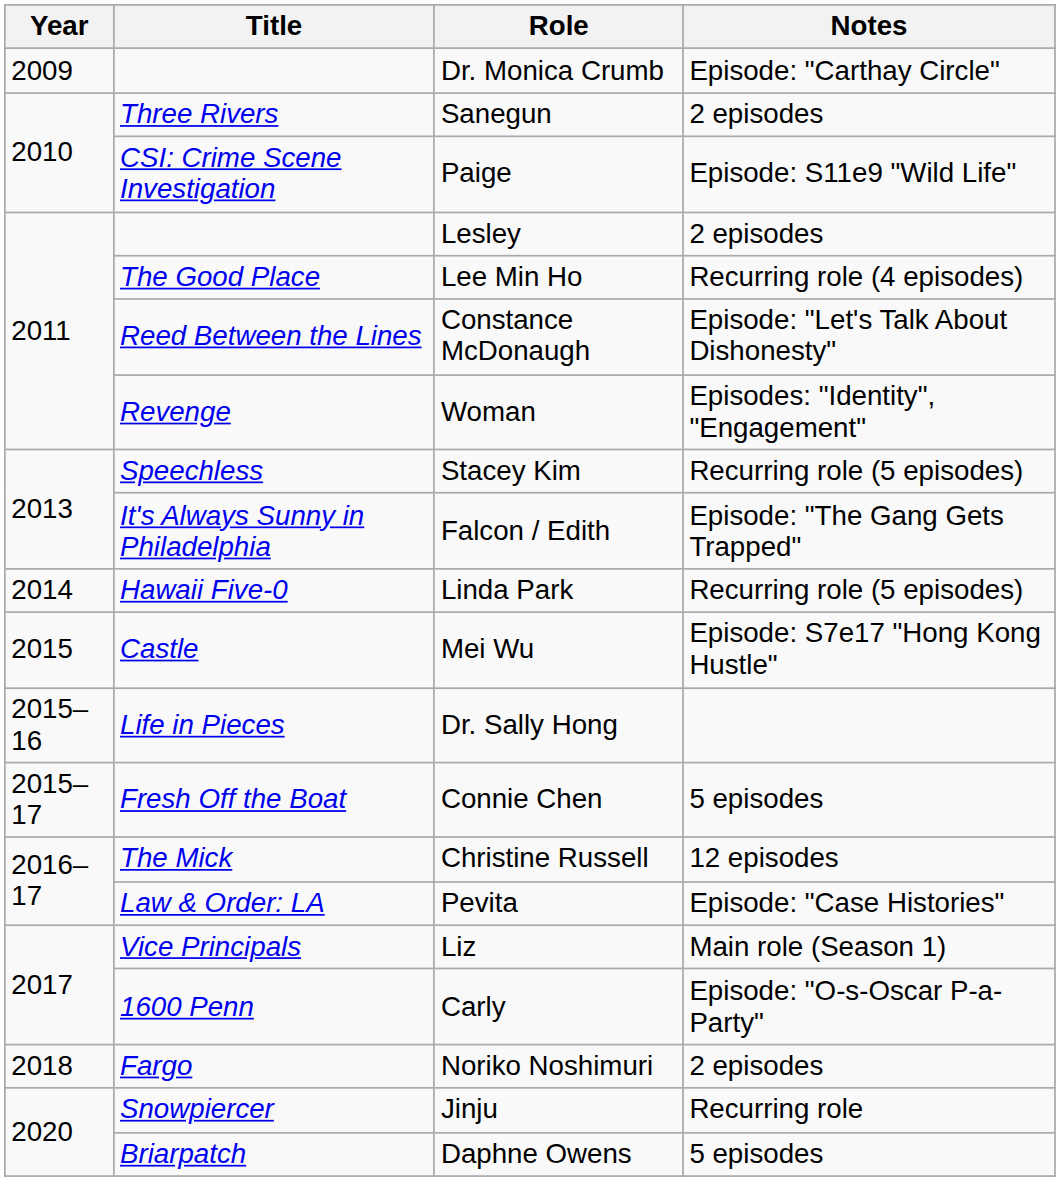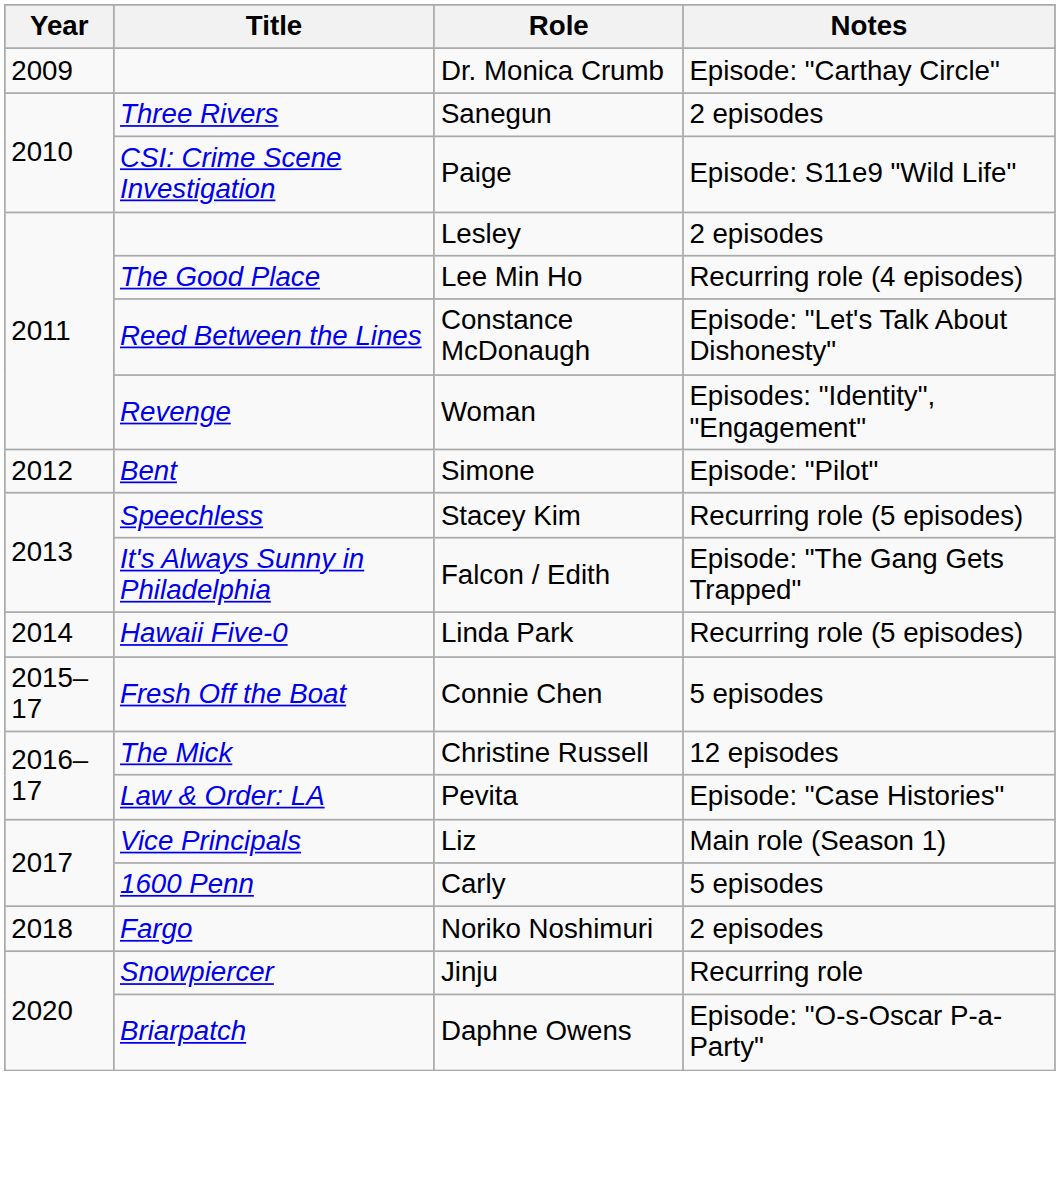 <table class="wikitable sortable">
 <tr>
 <th>Year</th>
 <th>Title</th>
 <th>Role</th>
 <th class="unsortable">Notes</th>
 </tr>
 <tr>
 <td>2009</td>
 <td><em></em></td>
 <td>Dr. Monica Crumb</td>
 <td>Episode: "Carthay Circle"</td>
 </tr>
 <tr>
 <td rowspan="2">2010</td>
 <td><em><a href='#'>Three Rivers</a></em></td>
 <td>Sanegun</td>
 <td>2 episodes</td>
 </tr>
 <tr>
 <td><em><a href='#'>CSI: Crime Scene Investigation</a></em></td>
 <td>Paige</td>
 <td>Episode: S11e9 "Wild Life"</td>
 </tr>
 <tr>
 <td rowspan="4">2011</td>
 <td><em></em></td>
 <td>Lesley</td>
 <td>2 episodes</td>
 </tr>
 <tr>
 <td><em><a href='#'>The Good Place</a></em></td>
 <td>Lee Min Ho</td>
 <td>Recurring role (4 episodes)</td>
 </tr>
 <tr>
 <td><em><a href='#'>Reed Between the Lines</a></em></td>
 <td>Constance McDonaugh</td>
 <td>Episode: "Let's Talk About Dishonesty"</td>
 </tr>
 <tr>
 <td><em><a href='#'>Revenge</a></em></td>
 <td>Woman</td>
 <td>Episodes: "Identity", "Engagement"</td>
 </tr>
 <tr>
+<td>2012</td>
+<td><em><a href='#'>Bent</a></em></td>
+<td>Simone</td>
+<td>Episode: "Pilot"</td>
+</tr>
+<tr>
 <td rowspan="2">2013</td>
 <td><em><a href='#'>Speechless</a></em></td>
 <td>Stacey Kim</td>
 <td>Recurring role (5 episodes)</td>
 </tr>
 <tr>
 <td><em><a href='#'>It's Always Sunny in Philadelphia</a></em></td>
 <td>Falcon / Edith</td>
 <td>Episode: "The Gang Gets Trapped"</td>
 </tr>
 <tr>
 <td>2014</td>
 <td><em><a href='#'>Hawaii Five-0</a></em></td>
 <td>Linda Park</td>
 <td>Recurring role (5 episodes)</td>
-</tr>
-<tr>
-<td>2015</td>
-<td><em><a href='#'>Castle</a></em></td>
-<td>Mei Wu</td>
-<td>Episode: S7e17 "Hong Kong Hustle"</td>
-</tr>
-<tr>
-<td>2015–16</td>
-<td><em><a href='#'>Life in Pieces</a></em></td>
-<td>Dr. Sally Hong</td>
-<td></td>
 </tr>
 <tr>
 <td>2015–17</td>
 <td><em><a href='#'>Fresh Off the Boat</a></em></td>
 <td>Connie Chen</td>
 <td>5 episodes</td>
 </tr>
 <tr>
 <td rowspan="2">2016–17</td>
 <td><em><a href='#'>The Mick</a></em></td>
 <td>Christine Russell</td>
 <td>12 episodes</td>
 </tr>
 <tr>
 <td><em><a href='#'>Law & Order: LA</a></em></td>
 <td>Pevita</td>
 <td>Episode: "Case Histories"</td>
 </tr>
 <tr>
 <td rowspan="2">2017</td>
 <td><em><a href='#'>Vice Principals</a></em></td>
 <td>Liz</td>
 <td>Main role (Season 1)</td>
 </tr>
 <tr>
 <td><em><a href='#'>1600 Penn</a></em></td>
 <td>Carly</td>
-<td>Episode: "O-s-Oscar P-a-Party"</td>
+<td>5 episodes</td>
 </tr>
 <tr>
 <td>2018</td>
 <td><em><a href='#'>Fargo</a></em></td>
 <td>Noriko Noshimuri</td>
 <td>2 episodes</td>
 </tr>
 <tr>
 <td rowspan="2">2020</td>
 <td><em><a href='#'>Snowpiercer</a></em></td>
 <td>Jinju</td>
 <td>Recurring role</td>
 </tr>
 <tr>
 <td><em><a href='#'>Briarpatch</a></em></td>
 <td>Daphne Owens</td>
-<td>5 episodes</td>
+<td>Episode: "O-s-Oscar P-a-Party"</td>
 </tr>
 </table>
